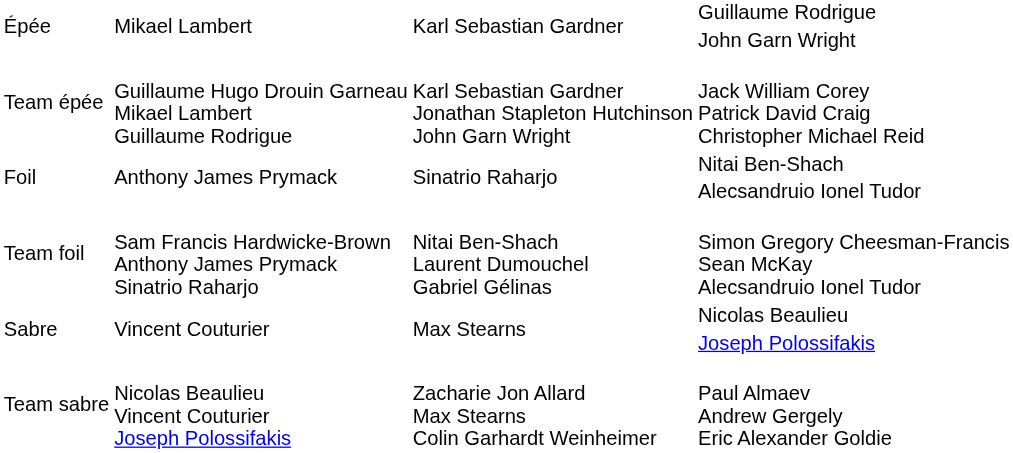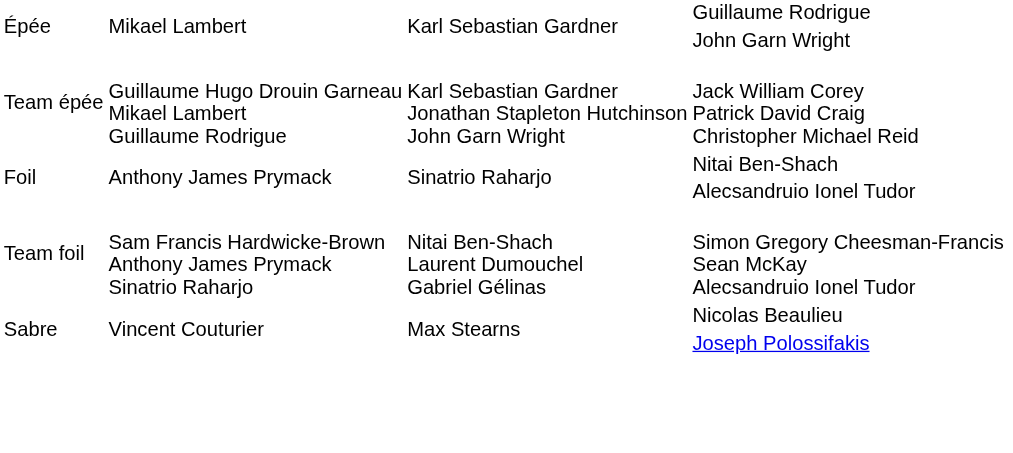 <table>
 <tr>
 <td rowspan=2>Épée</td>
 <td rowspan=2> Mikael Lambert</td>
 <td rowspan=2> Karl Sebastian Gardner</td>
 <td> Guillaume Rodrigue</td>
 </tr>
 <tr>
 <td> John Garn Wright</td>
 </tr>
 <tr>
 <td>Team épée</td>
 <td><br>Guillaume Hugo Drouin Garneau<br>Mikael Lambert<br>Guillaume Rodrigue</td>
 <td><br>Karl Sebastian Gardner<br>Jonathan Stapleton Hutchinson<br>John Garn Wright</td>
 <td><br>Jack William Corey<br>Patrick David Craig<br>Christopher Michael Reid</td>
 </tr>
 <tr>
 <td rowspan=2>Foil</td>
 <td rowspan=2> Anthony James Prymack</td>
 <td rowspan=2> Sinatrio Raharjo</td>
 <td> Nitai Ben-Shach</td>
 </tr>
 <tr>
 <td> Alecsandruio Ionel Tudor</td>
 </tr>
 <tr>
 <td>Team foil</td>
 <td><br>Sam Francis Hardwicke-Brown<br>Anthony James Prymack<br>Sinatrio Raharjo</td>
 <td><br>Nitai Ben-Shach<br>Laurent Dumouchel<br>Gabriel Gélinas</td>
 <td><br>Simon Gregory Cheesman-Francis<br>Sean McKay<br>Alecsandruio Ionel Tudor</td>
 </tr>
 <tr>
 <td rowspan=2>Sabre</td>
 <td rowspan=2> Vincent Couturier</td>
 <td rowspan=2> Max Stearns</td>
 <td> Nicolas Beaulieu</td>
 </tr>
 <tr>
 <td> <a href='#'>Joseph Polossifakis</a></td>
 </tr>
-<tr>
-<td>Team sabre</td>
-<td><br>Nicolas Beaulieu<br>Vincent Couturier<br><a href='#'>Joseph Polossifakis</a></td>
-<td><br>Zacharie Jon Allard<br>Max Stearns<br>Colin Garhardt Weinheimer</td>
-<td><br>Paul Almaev<br>Andrew Gergely<br>Eric Alexander Goldie</td>
-</tr>
 </table>
